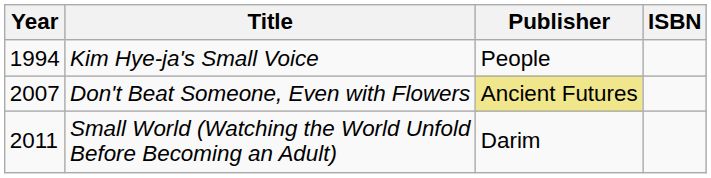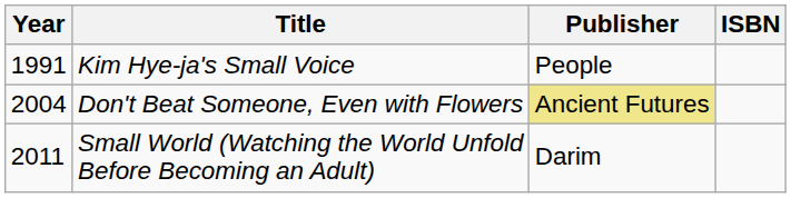 <table class="wikitable sortable">
 <tr>
 <th>Year</th>
 <th>Title</th>
 <th>Publisher</th>
 <th>ISBN</th>
 </tr>
 <tr>
-<td>1994</td>
+<td>1991</td>
 <td><em>Kim Hye-ja's Small Voice</em></td>
 <td>People</td>
 <td></td>
 </tr>
 <tr>
-<td>2007</td>
+<td>2004</td>
 <td><em>Don't Beat Someone, Even with Flowers</em></td>
 <td style="background: khaki;">Ancient Futures</td>
 <td></td>
 </tr>
 <tr>
 <td>2011</td>
 <td><em>Small World (Watching the World Unfold <br> Before Becoming an Adult)</em></td>
 <td>Darim</td>
 <td></td>
 </tr>
 </table>
